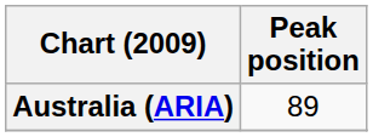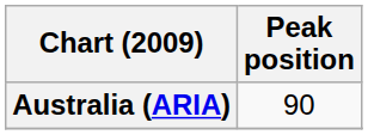 <table class="wikitable sortable plainrowheaders">
 <tr>
 <th>Chart (2009)</th>
 <th>Peak<br>position</th>
 </tr>
 <tr>
 <th scope="row">Australia (<a href='#'>ARIA</a>)</th>
-<td style="text-align:center;">89</td>
+<td style="text-align:center;">90</td>
 </tr>
 <tr>
 </tr>
 <tr>
 </tr>
 <tr>
 </tr>
 <tr>
 </tr>
 <tr>
 </tr>
 <tr>
 </tr>
 </table>
